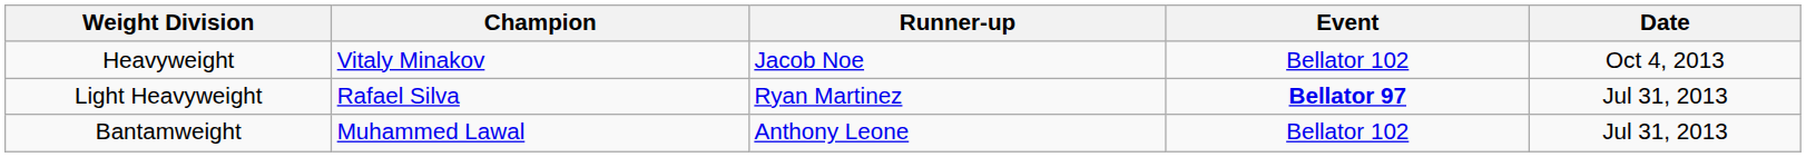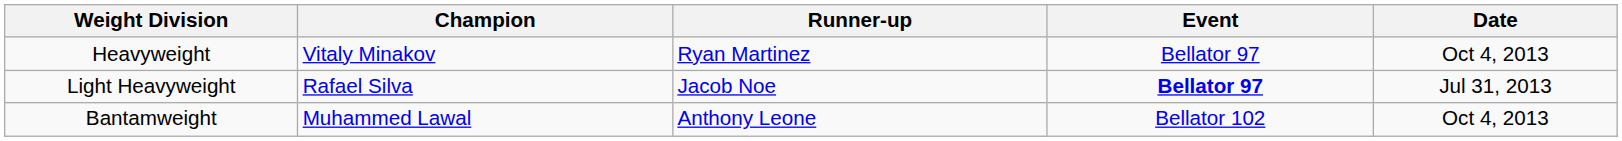 <table class="wikitable" width="99%" style="text-align:center;">
 <tr>
 <th width="18%">Weight Division</th>
 <th width="23%">Champion</th>
 <th width="23%">Runner-up</th>
 <th width="20%">Event</th>
 <th width="15%">Date</th>
 </tr>
 <tr>
 <td>Heavyweight</td>
 <td align=left> <a href='#'>Vitaly Minakov</a></td>
-<td align=left> <a href='#'>Jacob Noe</a></td>
-<td><a href='#'>Bellator 102</a></td>
+<td align=left> <a href='#'>Ryan Martinez</a></td>
+<td><a href='#'>Bellator 97</a></td>
 <td>Oct 4, 2013</td>
 </tr>
 <tr>
 <td>Light Heavyweight</td>
 <td align=left> <a href='#'>Rafael Silva</a></td>
-<td align=left> <a href='#'>Ryan Martinez</a></td>
+<td align=left> <a href='#'>Jacob Noe</a></td>
 <td><strong><a href='#'>Bellator 97</a></strong></td>
 <td>Jul 31, 2013</td>
 </tr>
 <tr>
 <td>Bantamweight</td>
 <td align=left> <a href='#'>Muhammed Lawal</a></td>
 <td align=left> <a href='#'>Anthony Leone</a></td>
 <td><a href='#'>Bellator 102</a></td>
-<td>Jul 31, 2013</td>
+<td>Oct 4, 2013</td>
 </tr>
 </table>
